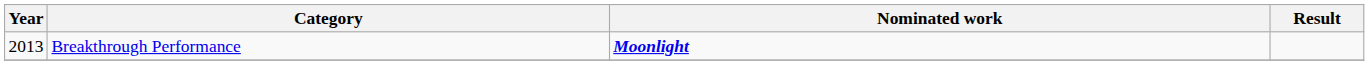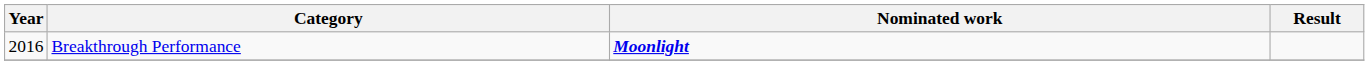 <table class=wikitable>
 <tr>
 <th scope="col" style="width:1em;">Year</th>
 <th scope="col" style="width:33em;">Category</th>
 <th scope="col" style="width:39em;">Nominated work</th>
 <th scope="col" style="width:5em;">Result</th>
 </tr>
 <tr>
-<td>2013</td>
+<td>2016</td>
 <td><a href='#'>Breakthrough Performance</a></td>
 <td><strong><em><a href='#'>Moonlight</a></em></strong></td>
 <td></td>
 </tr>
 <tr>
 </tr>
 </table>
